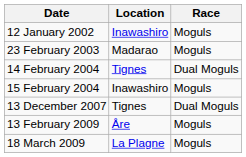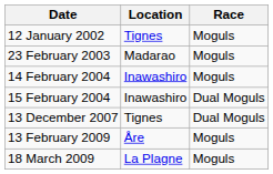 <table class="wikitable">
 <tr>
 <th>Date</th>
 <th>Location</th>
 <th>Race</th>
 </tr>
 <tr>
 <td>12 January 2002</td>
-<td> <a href='#'>Inawashiro</a></td>
+<td> <a href='#'>Tignes</a></td>
 <td>Moguls</td>
 </tr>
 <tr>
 <td>23 February 2003</td>
 <td> Madarao</td>
 <td>Moguls</td>
 </tr>
 <tr>
 <td>14 February 2004</td>
-<td> <a href='#'>Tignes</a></td>
-<td>Dual Moguls</td>
+<td> <a href='#'>Inawashiro</a></td>
+<td>Moguls</td>
 </tr>
 <tr>
 <td>15 February 2004</td>
 <td> Inawashiro</td>
-<td>Moguls</td>
+<td>Dual Moguls</td>
 </tr>
 <tr>
 <td>13 December 2007</td>
 <td> Tignes</td>
 <td>Dual Moguls</td>
 </tr>
 <tr>
 <td>13 February 2009</td>
 <td> <a href='#'>Åre</a></td>
 <td>Moguls</td>
 </tr>
 <tr>
 <td>18 March 2009</td>
 <td> <a href='#'>La Plagne</a></td>
 <td>Moguls</td>
 </tr>
 </table>
